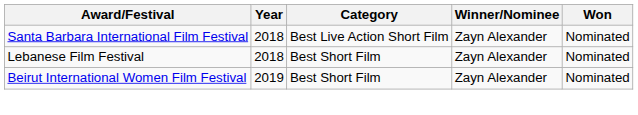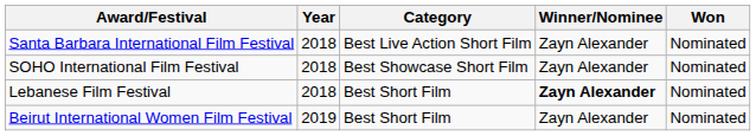 <table class="wikitable">
 <tr>
 <th>Award/Festival</th>
 <th>Year</th>
 <th>Category</th>
 <th>Winner/Nominee</th>
 <th>Won</th>
 </tr>
 <tr>
 <td><a href='#'>Santa Barbara International Film Festival</a></td>
 <td>2018</td>
 <td>Best Live Action Short Film</td>
 <td>Zayn Alexander</td>
 <td>Nominated</td>
 </tr>
 <tr>
+<td>SOHO International Film Festival</td>
+<td>2018</td>
+<td>Best Showcase Short Film</td>
+<td>Zayn Alexander</td>
+<td>Nominated</td>
+</tr>
+<tr>
 <td>Lebanese Film Festival</td>
 <td>2018</td>
 <td>Best Short Film</td>
-<td>Zayn Alexander</td>
+<td><strong>Zayn Alexander</strong></td>
 <td>Nominated</td>
 </tr>
 <tr>
 <td><a href='#'>Beirut International Women Film Festival</a></td>
 <td>2019</td>
 <td>Best Short Film</td>
 <td>Zayn Alexander</td>
 <td>Nominated</td>
 </tr>
 </table>
